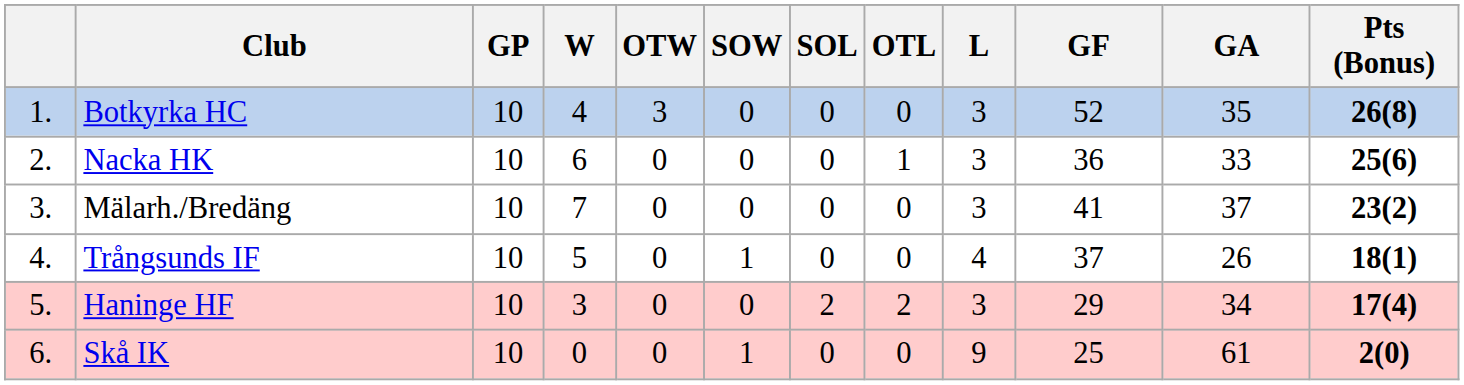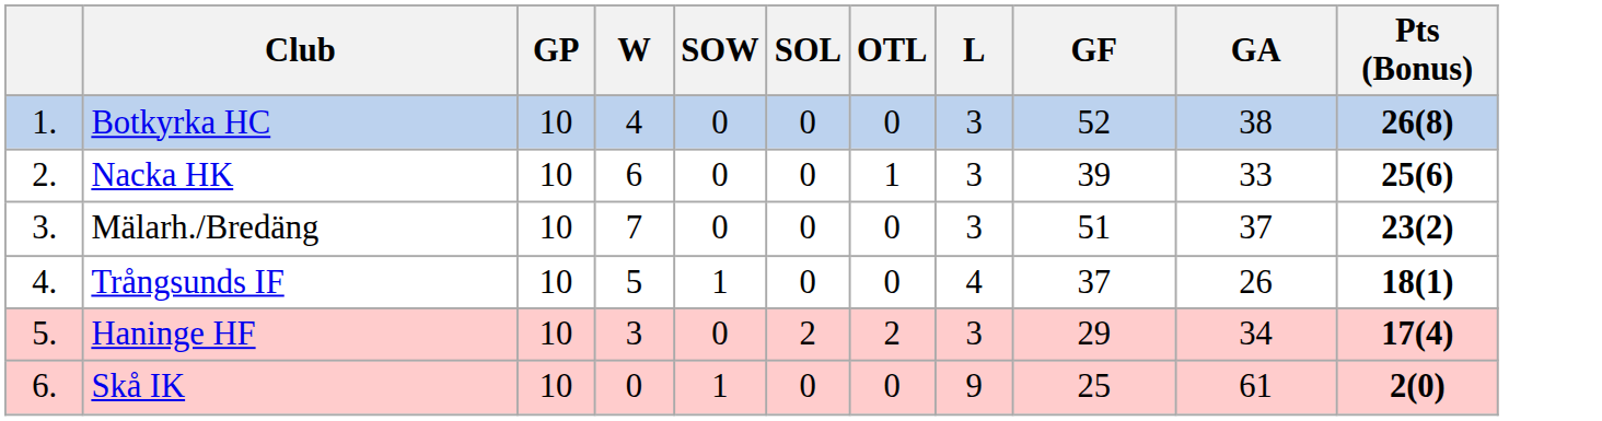 <table class="wikitable">
 <tr>
 <th width="30"></th>
 <th width="200">Club</th>
 <th width="30">GP</th>
 <th width="30">W</th>
-<th width="30">OTW</th>
 <th width="30">SOW</th>
 <th width="30">SOL</th>
 <th width="30">OTL</th>
 <th width="30">L</th>
 <th width="70">GF</th>
 <th width="70">GA</th>
 <th width="70">Pts (Bonus)</th>
 </tr>
 <tr bgcolor="#BCD2EE" align="center">
 <td>1.</td>
 <td align="left"><a href='#'>Botkyrka HC</a></td>
 <td>10</td>
 <td>4</td>
-<td>3</td>
 <td>0</td>
 <td>0</td>
 <td>0</td>
 <td>3</td>
 <td>52</td>
-<td>35</td>
+<td>38</td>
 <td><strong>26(8)</strong></td>
 </tr>
 <tr bgcolor="#FFFFFF" align="center">
 <td>2.</td>
 <td align="left"><a href='#'>Nacka HK</a></td>
 <td>10</td>
 <td>6</td>
 <td>0</td>
 <td>0</td>
-<td>0</td>
 <td>1</td>
 <td>3</td>
-<td>36</td>
+<td>39</td>
 <td>33</td>
 <td><strong>25(6)</strong></td>
 </tr>
 <tr bgcolor="#FFFFFF" align="center">
 <td>3.</td>
 <td align="left">Mälarh./Bredäng</td>
 <td>10</td>
 <td>7</td>
 <td>0</td>
 <td>0</td>
 <td>0</td>
-<td>0</td>
 <td>3</td>
-<td>41</td>
+<td>51</td>
 <td>37</td>
 <td><strong>23(2)</strong></td>
 </tr>
 <tr bgcolor="#FFFFFF" align="center">
 <td>4.</td>
 <td align="left"><a href='#'>Trångsunds IF</a></td>
 <td>10</td>
 <td>5</td>
-<td>0</td>
 <td>1</td>
 <td>0</td>
 <td>0</td>
 <td>4</td>
 <td>37</td>
 <td>26</td>
 <td><strong>18(1)</strong></td>
 </tr>
 <tr bgcolor="#FFCCCC" align="center">
 <td>5.</td>
 <td align="left"><a href='#'>Haninge HF</a></td>
 <td>10</td>
 <td>3</td>
 <td>0</td>
-<td>0</td>
 <td>2</td>
 <td>2</td>
 <td>3</td>
 <td>29</td>
 <td>34</td>
 <td><strong>17(4)</strong></td>
 </tr>
 <tr bgcolor="#FFCCCC" align="center">
 <td>6.</td>
 <td align="left"><a href='#'>Skå IK</a></td>
 <td>10</td>
 <td>0</td>
-<td>0</td>
 <td>1</td>
 <td>0</td>
 <td>0</td>
 <td>9</td>
 <td>25</td>
 <td>61</td>
 <td><strong>2(0)</strong></td>
 </tr>
 </table>
